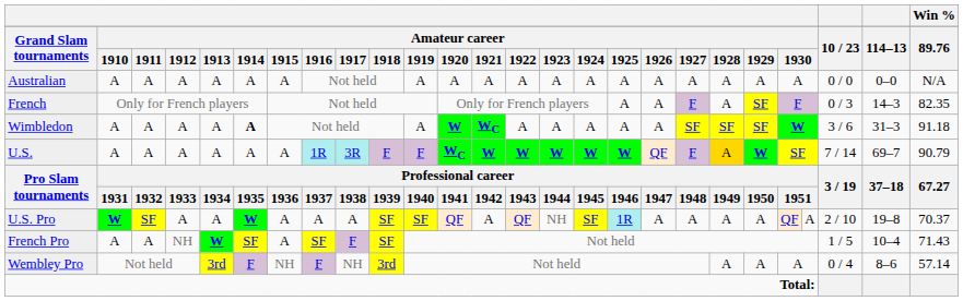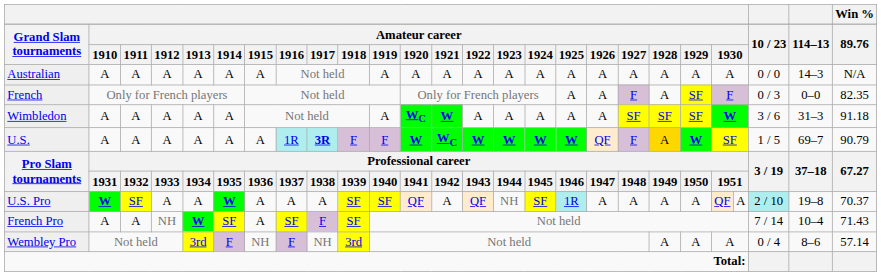 <table class="wikitable">
 <tr>
 <th colspan="23"></th>
 <th rowspan="1"></th>
 <th rowspan="1"></th>
 <th rowspan="1">Win %</th>
 </tr>
 <tr>
 </tr>
 <tr bgcolor="#efefef">
 <th colspan="1" rowspan="2" width=100><a href='#'>Grand Slam tournaments</a></th>
 <th colspan="22">Amateur career</th>
 <th rowspan="2" align="center">10 / 23</th>
 <th rowspan="2" align="center">114–13</th>
 <th rowspan="2" align="center">89.76</th>
 </tr>
 <tr>
 <th>1910</th>
 <th>1911</th>
 <th>1912</th>
 <th>1913</th>
 <th>1914</th>
 <th>1915</th>
 <th>1916</th>
 <th>1917</th>
 <th>1918</th>
 <th>1919</th>
 <th>1920</th>
 <th>1921</th>
 <th>1922</th>
 <th>1923</th>
 <th>1924</th>
 <th>1925</th>
 <th>1926</th>
 <th>1927</th>
 <th>1928</th>
 <th>1929</th>
 <th colspan=2>1930</th>
 </tr>
 <tr>
 <td style="background:#EFEFEF;"><a href='#'>Australian</a></td>
 <td align="center">A</td>
 <td align="center">A</td>
 <td align="center">A</td>
 <td align="center">A</td>
 <td align="center">A</td>
 <td align="center">A</td>
 <td align="center" colspan="3" style=color:#767676>Not held</td>
 <td align="center">A</td>
 <td align="center">A</td>
 <td align="center">A</td>
 <td align="center">A</td>
 <td align="center">A</td>
 <td align="center">A</td>
 <td align="center">A</td>
 <td align="center">A</td>
 <td align="center">A</td>
 <td align="center">A</td>
 <td align="center">A</td>
 <td colspan="2" align="center">A</td>
 <td align="center">0 / 0</td>
-<td align="center">0–0</td>
+<td align="center">14–3</td>
 <td align="center">N/A</td>
 </tr>
 <tr>
 <td style="background:#EFEFEF;"><a href='#'>French</a></td>
 <td align="center" colspan="5" style=color:#767676>Only for French players</td>
 <td align="center" colspan="5" style=color:#767676>Not held</td>
 <td align="center" colspan="5" style=color:#767676>Only for French players</td>
 <td align="center">A</td>
 <td align="center">A</td>
 <td align="center" style="background:#D8BFD8;"><a href='#'>F</a></td>
 <td align="center">A</td>
 <td align="center" style="background:yellow;"><a href='#'>SF</a></td>
 <td colspan="2" align="center" style="background:#D8BFD8;"><a href='#'>F</a></td>
 <td align="center">0 / 3</td>
-<td align="center">14–3</td>
+<td align="center">0–0</td>
 <td align="center">82.35</td>
 </tr>
 <tr>
 <td style="background:#EFEFEF;"><a href='#'>Wimbledon</a></td>
 <td align="center">A</td>
 <td align="center">A</td>
 <td align="center">A</td>
 <td align="center">A</td>
-<td align="center"><strong>A</strong></td>
+<td align="center">A</td>
 <td align="center" colspan=4 style=color:#767676>Not held</td>
 <td align="center">A</td>
+<td align="center" style="background:#00ff00;"><strong><a href='#'>W<sub>C</sub></a></strong></td>
 <td align="center" style="background:#00ff00;"><strong><a href='#'>W</a></strong></td>
-<td align="center" style="background:#00ff00;"><strong><a href='#'>W<sub>C</sub></a></strong></td>
 <td align="center">A</td>
 <td align="center">A</td>
 <td align="center">A</td>
 <td align="center">A</td>
 <td align="center">A</td>
 <td align="center" style="background:yellow;"><a href='#'>SF</a></td>
 <td align="center" style="background:yellow;"><a href='#'>SF</a></td>
 <td align="center" style="background:yellow;"><a href='#'>SF</a></td>
 <td colspan="2" align="center" style="background:#00ff00;"><strong><a href='#'>W</a></strong></td>
 <td align="center">3 / 6</td>
 <td align="center">31–3</td>
 <td align="center">91.18</td>
 </tr>
 <tr>
 <td style="background:#EFEFEF;"><a href='#'>U.S.</a></td>
 <td align="center">A</td>
 <td align="center">A</td>
 <td align="center">A</td>
 <td align="center">A</td>
 <td align="center">A</td>
 <td align="center">A</td>
 <td align="center" style="background:#afeeee;"><a href='#'>1R</a></td>
-<td align="center" style="background:#afeeee;"><a href='#'>3R</a></td>
+<td align="center" style="background:#afeeee;"><strong><a href='#'>3R</a></strong></td>
 <td align="center" style="background:#D8BFD8;"><a href='#'>F</a></td>
 <td align="center" style="background:#D8BFD8;"><a href='#'>F</a></td>
+<td align="center" style="background:#00ff00;"><strong><a href='#'>W</a></strong></td>
 <td align="center" style="background:#00ff00;"><strong><a href='#'>W<sub>C</sub></a></strong></td>
-<td align="center" style="background:#00ff00;"><strong><a href='#'>W</a></strong></td>
 <td align="center" style="background:#00ff00;"><strong><a href='#'>W</a></strong></td>
 <td align="center" style="background:#00ff00;"><strong><a href='#'>W</a></strong></td>
 <td align="center" style="background:#00ff00;"><strong><a href='#'>W</a></strong></td>
 <td align="center" style="background:#00ff00;"><strong><a href='#'>W</a></strong></td>
 <td align="center" style="background:#ffebcd;"><a href='#'>QF</a></td>
 <td align="center" style="background:#D8BFD8;"><a href='#'>F</a></td>
 <td align="center" style="background: gold;">A</td>
 <td align="center" style="background:#00ff00;"><strong><a href='#'>W</a></strong></td>
 <td colspan="2" align="center" style="background:yellow;"><a href='#'>SF</a></td>
-<td align="center">7 / 14</td>
+<td align="center">1 / 5</td>
 <td align="center">69–7</td>
 <td align="center">90.79</td>
 </tr>
 <tr bgcolor="#efefef">
 <th colspan="1" rowspan="2" width=100><a href='#'>Pro Slam tournaments</a></th>
 <th colspan="22">Professional career</th>
 <th rowspan=2 align="center">3 / 19</th>
 <th rowspan=2 align="center">37–18</th>
 <th rowspan=2 align="center">67.27</th>
 </tr>
 <tr>
 <th>1931</th>
 <th>1932</th>
 <th>1933</th>
 <th>1934</th>
 <th>1935</th>
 <th>1936</th>
 <th>1937</th>
 <th>1938</th>
 <th>1939</th>
 <th>1940</th>
 <th>1941</th>
 <th>1942</th>
 <th>1943</th>
 <th>1944</th>
 <th>1945</th>
 <th>1946</th>
 <th>1947</th>
 <th>1948</th>
 <th>1949</th>
 <th>1950</th>
 <th colspan=2>1951</th>
 </tr>
 <tr>
 <td style="background:#EFEFEF;"><a href='#'>U.S. Pro</a></td>
 <td align="center" style="background:#00ff00;"><strong><a href='#'>W</a></strong></td>
 <td align="center" style="background:yellow"><a href='#'>SF</a></td>
 <td align="center">A</td>
 <td align="center">A</td>
 <td align="center" style="background:#00ff00;"><strong><a href='#'>W</a></strong></td>
 <td align="center">A</td>
 <td align="center">A</td>
 <td align="center">A</td>
 <td align="center" style="background:yellow"><a href='#'>SF</a></td>
 <td align="center" style="background:yellow"><a href='#'>SF</a></td>
 <td align="center" style="background:#ffebcd"><a href='#'>QF</a></td>
 <td align="center">A</td>
 <td align="center" style="background:#ffebcd"><a href='#'>QF</a></td>
 <td align="center" style=color:#767676>NH</td>
 <td align="center" style="background:yellow"><a href='#'>SF</a></td>
 <td align="center" style="background:#afeeee"><a href='#'>1R</a></td>
 <td align="center">A</td>
 <td align="center">A</td>
 <td align="center">A</td>
 <td align="center">A</td>
 <td align="center" style="background:#ffebcd"><a href='#'>QF</a></td>
 <td align="center">A</td>
-<td align="center">2 / 10</td>
+<td align="center" style="background: paleturquoise;">2 / 10</td>
 <td align="center">19–8</td>
 <td align="center">70.37</td>
 </tr>
 <tr>
 <td style="background:#EFEFEF;"><a href='#'>French Pro</a></td>
 <td align="center">A</td>
 <td align="center">A</td>
 <td align="center" style=color:#767676>NH</td>
 <td align="center" style="background:#00ff00;"><strong><a href='#'>W</a></strong></td>
 <td align="center" style="background:yellow;"><a href='#'>SF</a></td>
 <td align="center">A</td>
 <td align="center" style="background:yellow;"><a href='#'>SF</a></td>
 <td align="center" style="background:#D8BFD8;"><a href='#'>F</a></td>
 <td align="center" style="background:yellow;"><a href='#'>SF</a></td>
 <td align="center" colspan=13 style=color:#767676>Not held</td>
-<td align="center">1 / 5</td>
+<td align="center">7 / 14</td>
 <td align="center">10–4</td>
 <td align="center">71.43</td>
 </tr>
 <tr>
 <td style="background:#EFEFEF;"><a href='#'>Wembley Pro</a></td>
 <td align="center" colspan=3 style=color:#767676>Not held</td>
 <td align="center" style="background:yellow;"><a href='#'>3rd</a></td>
 <td align="center" style="background:#D8BFD8;"><a href='#'>F</a></td>
 <td align="center" style=color:#767676>NH</td>
 <td align="center" style="background:#D8BFD8;"><a href='#'>F</a></td>
 <td align="center" style=color:#767676>NH</td>
 <td align="center" style="background:yellow;"><a href='#'>3rd</a></td>
 <td align="center" colspan=9 style=color:#767676>Not held</td>
 <td align="center">A</td>
 <td align="center">A</td>
 <td align="center" colspan=2>A</td>
 <td align="center">0 / 4</td>
 <td align="center">8–6</td>
 <td align="center">57.14</td>
 </tr>
 <tr>
 <td align="right" colspan="23"><strong>Total:</strong></td>
 <th align="center"></th>
 <th align="center"></th>
 <th align="center"></th>
 </tr>
 </table>
